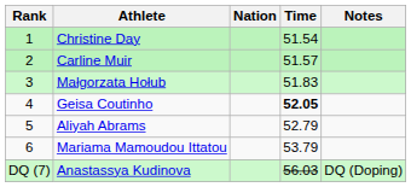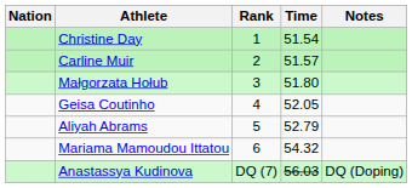 <table class="wikitable sortable" style="text-align:center">
 <tr>
+<th>Nation</th>
+<th>Athlete</th>
 <th>Rank</th>
-<th>Athlete</th>
-<th>Nation</th>
 <th>Time</th>
 <th>Notes</th>
 </tr>
 <tr bgcolor=#bbf3bb>
+<td align=left></td>
+<td align=left><a href='#'>Christine Day</a></td>
 <td>1</td>
-<td align=left><a href='#'>Christine Day</a></td>
-<td align=left></td>
 <td>51.54</td>
 <td></td>
 </tr>
 <tr bgcolor=#bbf3bb>
+<td align=left></td>
+<td align=left><a href='#'>Carline Muir</a></td>
 <td>2</td>
-<td align=left><a href='#'>Carline Muir</a></td>
-<td align=left></td>
 <td>51.57</td>
 <td></td>
 </tr>
 <tr bgcolor=#ccf9cc>
+<td align=left></td>
+<td align=left><a href='#'>Małgorzata Hołub</a></td>
 <td>3</td>
-<td align=left><a href='#'>Małgorzata Hołub</a></td>
-<td align=left></td>
-<td>51.83</td>
+<td>51.80</td>
 <td></td>
 </tr>
 <tr>
+<td align=left></td>
+<td align=left><a href='#'>Geisa Coutinho</a></td>
 <td>4</td>
-<td align=left><a href='#'>Geisa Coutinho</a></td>
-<td align=left></td>
-<td><strong>52.05</strong></td>
+<td>52.05</td>
 <td></td>
 </tr>
 <tr>
+<td align=left></td>
+<td align=left><a href='#'>Aliyah Abrams</a></td>
 <td>5</td>
-<td align=left><a href='#'>Aliyah Abrams</a></td>
-<td align=left></td>
 <td>52.79</td>
 <td></td>
 </tr>
 <tr>
+<td align=left></td>
+<td align=left><a href='#'>Mariama Mamoudou Ittatou</a></td>
 <td>6</td>
-<td align=left><a href='#'>Mariama Mamoudou Ittatou</a></td>
-<td align=left></td>
-<td>53.79</td>
+<td>54.32</td>
 <td></td>
 </tr>
 <tr bgcolor=ccf9cc>
+<td align=left></td>
+<td align=left><a href='#'>Anastassya Kudinova</a></td>
 <td>DQ (7)</td>
-<td align=left><a href='#'>Anastassya Kudinova</a></td>
-<td align=left></td>
 <td><s>56.03</s></td>
 <td>DQ (Doping)</td>
 </tr>
 </table>
